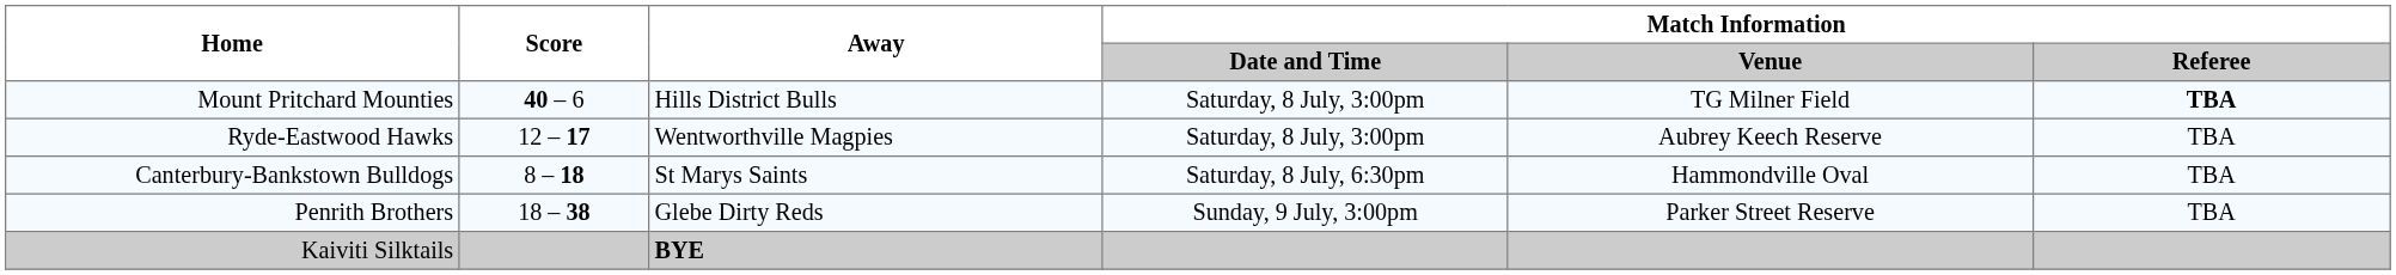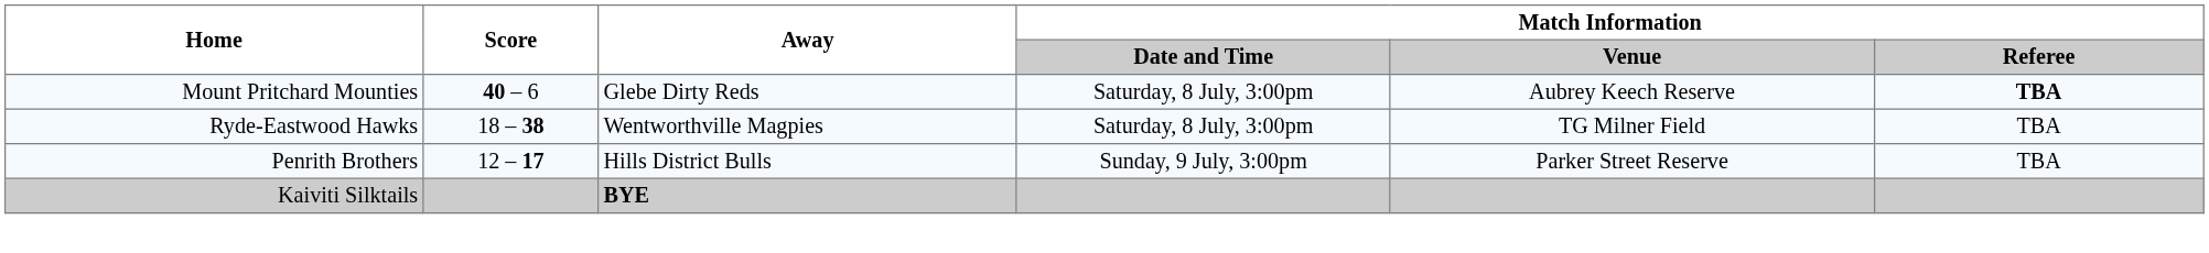 <table width="100%" cellspacing="0" cellpadding="3" border="1" style="border-collapse:collapse;  text-align:center;">
 <tr>
 <th rowspan="2" width="19%">Home</th>
 <th rowspan="2" width="8%">Score</th>
 <th rowspan="2" width="19%">Away</th>
 <th colspan="3">Match Information</th>
 </tr>
 <tr style="background:#CCCCCC">
 <th width="17%">Date and Time</th>
 <th width="22%">Venue</th>
 <th width="50%">Referee</th>
 </tr>
 <tr style="text-align:center; background:#f5faff;">
 <td align="right">Mount Pritchard Mounties </td>
 <td><strong>40</strong> – 6</td>
-<td align="left"> Hills District Bulls</td>
+<td align="left"> Glebe Dirty Reds</td>
 <td>Saturday, 8 July, 3:00pm</td>
-<td>TG Milner Field</td>
+<td>Aubrey Keech Reserve</td>
 <td><strong>TBA</strong></td>
 </tr>
 <tr style="text-align:center; background:#f5faff;">
 <td align="right">Ryde-Eastwood Hawks </td>
-<td>12 – <strong>17</strong></td>
+<td>18 – <strong>38</strong></td>
 <td align="left"> Wentworthville Magpies</td>
 <td>Saturday, 8 July, 3:00pm</td>
-<td>Aubrey Keech Reserve</td>
-<td>TBA</td>
-</tr>
-<tr style="text-align:center; background:#f5faff;">
-<td align="right">Canterbury-Bankstown Bulldogs </td>
-<td>8 – <strong>18</strong></td>
-<td align="left"> St Marys Saints</td>
-<td>Saturday, 8 July, 6:30pm</td>
-<td>Hammondville Oval</td>
+<td>TG Milner Field</td>
 <td>TBA</td>
 </tr>
 <tr style="text-align:center; background:#f5faff;">
 <td align="right">Penrith Brothers </td>
-<td>18 – <strong>38</strong></td>
-<td align="left"> Glebe Dirty Reds</td>
+<td>12 – <strong>17</strong></td>
+<td align="left"> Hills District Bulls</td>
 <td>Sunday, 9 July, 3:00pm</td>
 <td>Parker Street Reserve</td>
 <td>TBA</td>
 </tr>
 <tr style="text-align:center; background:#CCCCCC;">
 <td align="right">Kaiviti Silktails </td>
 <td></td>
 <td align="left"><strong>BYE</strong></td>
 <td></td>
 <td></td>
 <td></td>
 </tr>
 </table>
